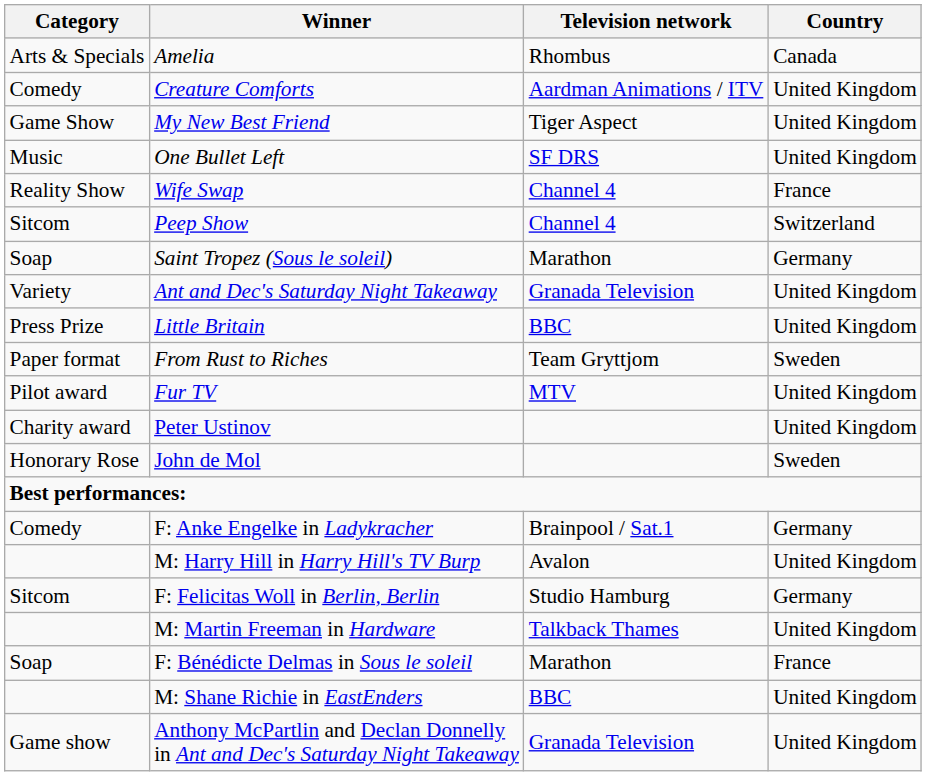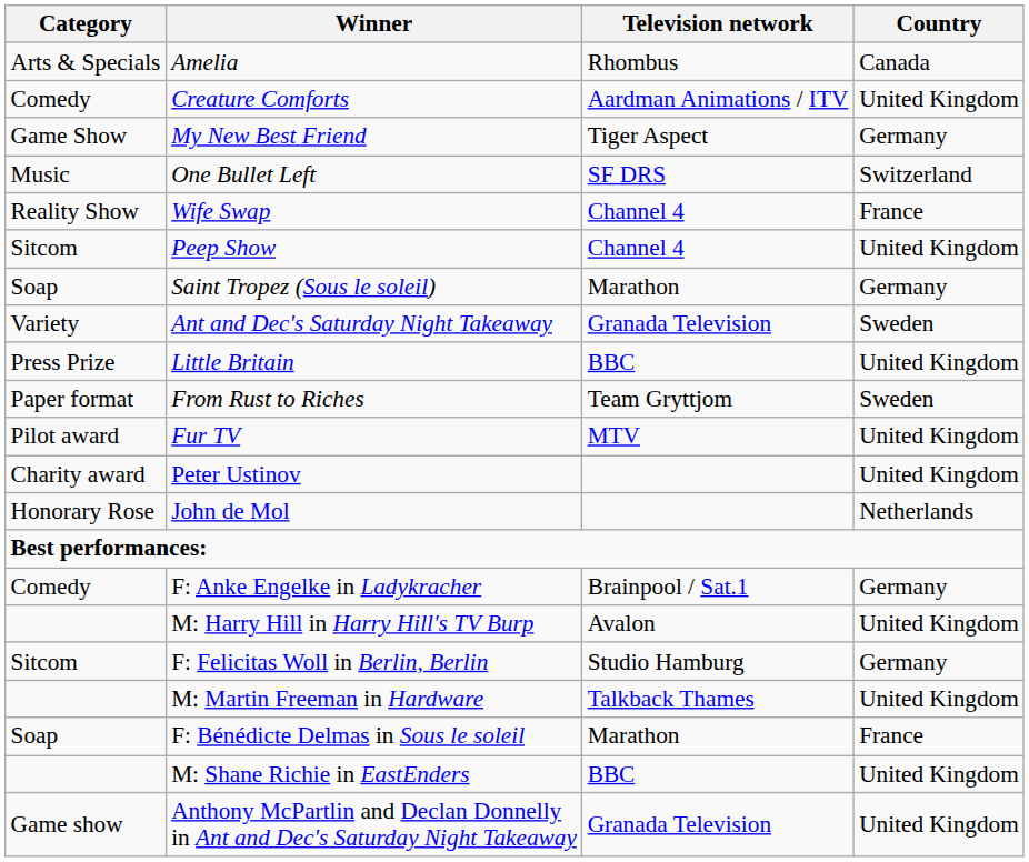 <table class="wikitable">
 <tr>
 <th>Category</th>
 <th>Winner</th>
 <th>Television network</th>
 <th>Country</th>
 </tr>
 <tr>
 <td>Arts & Specials</td>
 <td><em>Amelia</em></td>
 <td>Rhombus</td>
 <td>Canada</td>
 </tr>
 <tr>
 <td>Comedy</td>
 <td><em><a href='#'>Creature Comforts</a></em></td>
 <td><a href='#'>Aardman Animations</a> / <a href='#'>ITV</a></td>
 <td>United Kingdom</td>
 </tr>
 <tr>
 <td>Game Show</td>
 <td><em><a href='#'>My New Best Friend</a></em></td>
 <td>Tiger Aspect</td>
-<td>United Kingdom</td>
+<td>Germany</td>
 </tr>
 <tr>
 <td>Music</td>
 <td><em>One Bullet Left</em></td>
 <td><a href='#'>SF DRS</a></td>
-<td>United Kingdom</td>
+<td>Switzerland</td>
 </tr>
 <tr>
 <td>Reality Show</td>
 <td><em><a href='#'>Wife Swap</a></em></td>
 <td><a href='#'>Channel 4</a></td>
 <td>France</td>
 </tr>
 <tr>
 <td>Sitcom</td>
 <td><em><a href='#'>Peep Show</a></em></td>
 <td><a href='#'>Channel 4</a></td>
-<td>Switzerland</td>
+<td>United Kingdom</td>
 </tr>
 <tr>
 <td>Soap</td>
 <td><em>Saint Tropez (<a href='#'>Sous le soleil</a>)</em></td>
 <td>Marathon</td>
 <td>Germany</td>
 </tr>
 <tr>
 <td>Variety</td>
 <td><em><a href='#'>Ant and Dec's Saturday Night Takeaway</a></em></td>
 <td><a href='#'>Granada Television</a></td>
-<td>United Kingdom</td>
+<td>Sweden</td>
 </tr>
 <tr>
 <td>Press Prize</td>
 <td><em><a href='#'>Little Britain</a></em></td>
 <td><a href='#'>BBC</a></td>
 <td>United Kingdom</td>
 </tr>
 <tr>
 <td>Paper format</td>
 <td><em>From Rust to Riches</em></td>
 <td>Team Gryttjom</td>
 <td>Sweden</td>
 </tr>
 <tr>
 <td>Pilot award</td>
 <td><em><a href='#'>Fur TV</a></em></td>
 <td><a href='#'>MTV</a></td>
 <td>United Kingdom</td>
 </tr>
 <tr>
 <td>Charity award</td>
 <td><a href='#'>Peter Ustinov</a></td>
 <td></td>
 <td>United Kingdom</td>
 </tr>
 <tr>
 <td>Honorary Rose</td>
 <td><a href='#'>John de Mol</a></td>
 <td></td>
-<td>Sweden</td>
+<td>Netherlands</td>
 </tr>
 <tr>
 <td colspan="4"><strong>Best performances:</strong></td>
 </tr>
 <tr>
 <td>Comedy</td>
 <td>F: <a href='#'>Anke Engelke</a> in <em><a href='#'>Ladykracher</a></em></td>
 <td>Brainpool / <a href='#'>Sat.1</a></td>
 <td>Germany</td>
 </tr>
 <tr>
 <td></td>
 <td>M: <a href='#'>Harry Hill</a> in <em><a href='#'>Harry Hill's TV Burp</a></em></td>
 <td>Avalon</td>
 <td>United Kingdom</td>
 </tr>
 <tr>
 <td>Sitcom</td>
 <td>F: <a href='#'>Felicitas Woll</a> in <em><a href='#'>Berlin, Berlin</a></em></td>
 <td>Studio Hamburg</td>
 <td>Germany</td>
 </tr>
 <tr>
 <td></td>
 <td>M: <a href='#'>Martin Freeman</a> in <em><a href='#'>Hardware</a></em></td>
 <td><a href='#'>Talkback Thames</a></td>
 <td>United Kingdom</td>
 </tr>
 <tr>
 <td>Soap</td>
 <td>F: <a href='#'>Bénédicte Delmas</a> in <em><a href='#'>Sous le soleil</a></em></td>
 <td>Marathon</td>
 <td>France</td>
 </tr>
 <tr>
 <td></td>
 <td>M: <a href='#'>Shane Richie</a> in <em><a href='#'>EastEnders</a></em></td>
 <td><a href='#'>BBC</a></td>
 <td>United Kingdom</td>
 </tr>
 <tr>
 <td>Game show</td>
 <td><a href='#'>Anthony McPartlin</a> and <a href='#'>Declan Donnelly</a><br> in <em><a href='#'>Ant and Dec's Saturday Night Takeaway</a></em></td>
 <td><a href='#'>Granada Television</a></td>
 <td>United Kingdom</td>
 </tr>
 </table>
